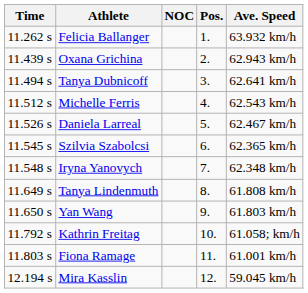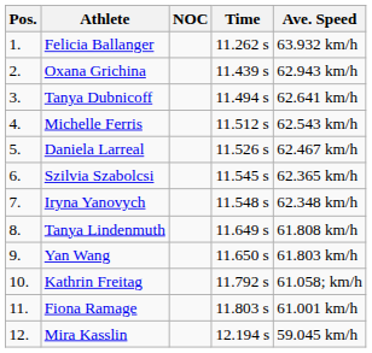 <table class="wikitable sortable" style="font-size:95%;">
 <tr>
-<th>Time</th>
+<th>Pos.</th>
 <th>Athlete</th>
 <th>NOC</th>
-<th>Pos.</th>
+<th>Time</th>
 <th>Ave. Speed</th>
 </tr>
 <tr>
-<td>11.262 s</td>
+<td>1.</td>
 <td><a href='#'>Felicia Ballanger</a></td>
 <td></td>
-<td>1.</td>
+<td>11.262 s</td>
 <td>63.932 km/h</td>
 </tr>
 <tr>
-<td>11.439 s</td>
+<td>2.</td>
 <td><a href='#'>Oxana Grichina</a></td>
 <td></td>
-<td>2.</td>
+<td>11.439 s</td>
 <td>62.943 km/h</td>
 </tr>
 <tr>
-<td>11.494 s</td>
+<td>3.</td>
 <td><a href='#'>Tanya Dubnicoff</a></td>
 <td></td>
-<td>3.</td>
+<td>11.494 s</td>
 <td>62.641 km/h</td>
 </tr>
 <tr>
-<td>11.512 s</td>
+<td>4.</td>
 <td><a href='#'>Michelle Ferris</a></td>
 <td></td>
-<td>4.</td>
+<td>11.512 s</td>
 <td>62.543 km/h</td>
 </tr>
 <tr>
-<td>11.526 s</td>
+<td>5.</td>
 <td><a href='#'>Daniela Larreal</a></td>
 <td></td>
-<td>5.</td>
+<td>11.526 s</td>
 <td>62.467 km/h</td>
 </tr>
 <tr>
-<td>11.545 s</td>
+<td>6.</td>
 <td><a href='#'>Szilvia Szabolcsi</a></td>
 <td></td>
-<td>6.</td>
+<td>11.545 s</td>
 <td>62.365 km/h</td>
 </tr>
 <tr>
-<td>11.548 s</td>
+<td>7.</td>
 <td><a href='#'>Iryna Yanovych</a></td>
 <td></td>
-<td>7.</td>
+<td>11.548 s</td>
 <td>62.348 km/h</td>
 </tr>
 <tr>
-<td>11.649 s</td>
+<td>8.</td>
 <td><a href='#'>Tanya Lindenmuth</a></td>
 <td></td>
-<td>8.</td>
+<td>11.649 s</td>
 <td>61.808 km/h</td>
 </tr>
 <tr>
-<td>11.650 s</td>
+<td>9.</td>
 <td><a href='#'>Yan Wang</a></td>
 <td></td>
-<td>9.</td>
+<td>11.650 s</td>
 <td>61.803 km/h</td>
 </tr>
 <tr>
-<td>11.792 s</td>
+<td>10.</td>
 <td><a href='#'>Kathrin Freitag</a></td>
 <td></td>
-<td>10.</td>
+<td>11.792 s</td>
 <td>61.058; km/h</td>
 </tr>
 <tr>
-<td>11.803 s</td>
+<td>11.</td>
 <td><a href='#'>Fiona Ramage</a></td>
 <td></td>
-<td>11.</td>
+<td>11.803 s</td>
 <td>61.001 km/h</td>
 </tr>
 <tr>
-<td>12.194 s</td>
+<td>12.</td>
 <td><a href='#'>Mira Kasslin</a></td>
 <td></td>
-<td>12.</td>
+<td>12.194 s</td>
 <td>59.045 km/h</td>
 </tr>
 </table>
